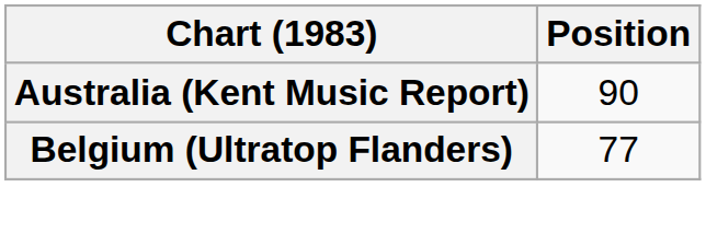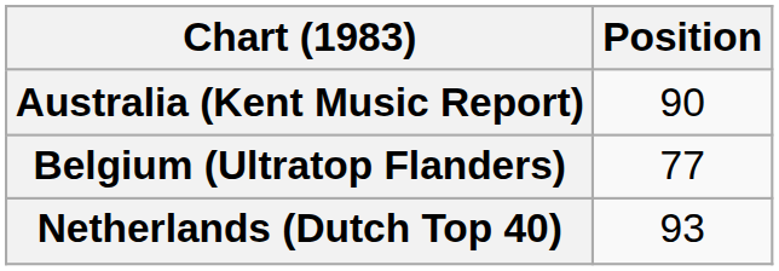 <table class="wikitable sortable plainrowheaders" style="text-align:center">
 <tr>
 <th scope="col">Chart (1983)</th>
 <th scope="col">Position</th>
 </tr>
 <tr>
 <th scope="row">Australia (Kent Music Report)</th>
 <td>90</td>
 </tr>
 <tr>
 <th scope="row">Belgium (Ultratop Flanders)</th>
 <td>77</td>
 </tr>
+<tr>
+<th scope="row">Netherlands (Dutch Top 40)</th>
+<td>93</td>
+</tr>
 </table>
